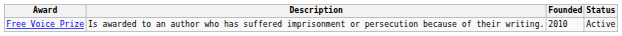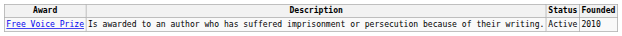 <table class="wikitable sortable" style="font-size: 85%;">
 <tr>
 <th>Award</th>
 <th>Description</th>
+<th>Status</th>
 <th>Founded</th>
-<th>Status</th>
 </tr>
 <tr>
 <td><a href='#'>Free Voice Prize</a></td>
 <td>Is awarded to an author who has suffered imprisonment or persecution because of their writing.</td>
+<td>Active</td>
 <td>2010</td>
-<td>Active</td>
 </tr>
 </table>
